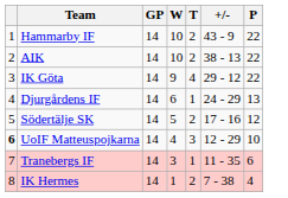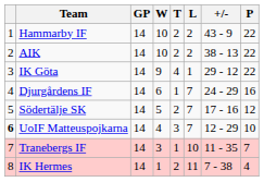 <table class="wikitable">
 <tr>
 <th></th>
 <th>Team</th>
 <th>GP</th>
 <th>W</th>
 <th>T</th>
+<th>L</th>
 <th>+/-</th>
 <th>P</th>
 </tr>
 <tr>
 <td>1</td>
 <td><a href='#'>Hammarby IF</a></td>
 <td>14</td>
 <td>10</td>
+<td>2</td>
 <td>2</td>
 <td>43 - 9</td>
 <td>22</td>
 </tr>
 <tr>
 <td>2</td>
 <td><a href='#'>AIK</a></td>
 <td>14</td>
 <td>10</td>
 <td>2</td>
+<td>2</td>
 <td>38 - 13</td>
 <td>22</td>
 </tr>
 <tr>
 <td>3</td>
 <td><a href='#'>IK Göta</a></td>
 <td>14</td>
 <td>9</td>
 <td>4</td>
+<td>1</td>
 <td>29 - 12</td>
 <td>22</td>
 </tr>
 <tr>
 <td>4</td>
 <td><a href='#'>Djurgårdens IF</a></td>
 <td>14</td>
 <td>6</td>
 <td>1</td>
+<td>7</td>
 <td>24 - 29</td>
-<td>13</td>
+<td>16</td>
 </tr>
 <tr>
 <td>5</td>
 <td><a href='#'>Södertälje SK</a></td>
 <td>14</td>
 <td>5</td>
 <td>2</td>
+<td>7</td>
 <td>17 - 16</td>
 <td>12</td>
 </tr>
 <tr>
 <td><strong>6</strong></td>
 <td><a href='#'>UoIF Matteuspojkarna</a></td>
 <td>14</td>
 <td>4</td>
 <td>3</td>
+<td>7</td>
 <td>12 - 29</td>
 <td>10</td>
 </tr>
 <tr align="left" style="background:#ffcccc;">
 <td>7</td>
 <td><a href='#'>Tranebergs IF</a></td>
 <td>14</td>
 <td>3</td>
 <td>1</td>
+<td>10</td>
 <td>11 - 35</td>
-<td>6</td>
+<td>7</td>
 </tr>
 <tr align="left" style="background:#ffcccc;">
 <td>8</td>
 <td><a href='#'>IK Hermes</a></td>
 <td>14</td>
 <td>1</td>
 <td>2</td>
+<td>11</td>
 <td>7 - 38</td>
 <td>4</td>
 </tr>
 </table>
